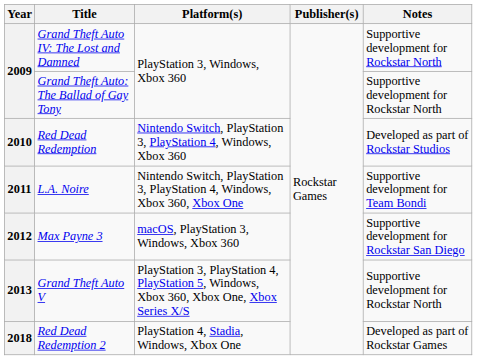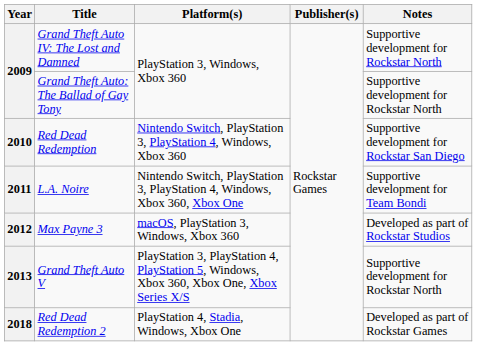 <table class="wikitable sortable plainrowheaders">
 <tr>
 <th scope="col">Year</th>
 <th scope="col">Title</th>
 <th scope="col">Platform(s)</th>
 <th scope="col">Publisher(s)</th>
 <th scope="col" class="unsortable">Notes</th>
 </tr>
 <tr>
 <th scope="row" rowspan="2">2009</th>
 <td><em><a href='#'>Grand Theft Auto IV: The Lost and Damned</a></em></td>
 <td rowspan="2">PlayStation 3, Windows, Xbox 360</td>
 <td rowspan="7">Rockstar Games</td>
 <td>Supportive development for <a href='#'>Rockstar North</a></td>
 </tr>
 <tr>
 <td><em><a href='#'>Grand Theft Auto: The Ballad of Gay Tony</a></em></td>
 <td>Supportive development for Rockstar North</td>
 </tr>
 <tr>
 <th scope="row">2010</th>
 <td><em><a href='#'>Red Dead Redemption</a></em></td>
 <td><a href='#'>Nintendo Switch</a>, PlayStation 3, <a href='#'>PlayStation 4</a>, Windows, Xbox 360</td>
-<td>Developed as part of <a href='#'>Rockstar Studios</a></td>
+<td>Supportive development for <a href='#'>Rockstar San Diego</a></td>
 </tr>
 <tr>
 <th scope="row">2011</th>
 <td><em><a href='#'>L.A. Noire</a></em></td>
 <td>Nintendo Switch, PlayStation 3, PlayStation 4, Windows, Xbox 360, <a href='#'>Xbox One</a></td>
 <td>Supportive development for <a href='#'>Team Bondi</a></td>
 </tr>
 <tr>
 <th scope="row">2012</th>
 <td><em><a href='#'>Max Payne 3</a></em></td>
 <td><a href='#'>macOS</a>, PlayStation 3, Windows, Xbox 360</td>
-<td>Supportive development for <a href='#'>Rockstar San Diego</a></td>
+<td>Developed as part of <a href='#'>Rockstar Studios</a></td>
 </tr>
 <tr>
 <th scope="row">2013</th>
 <td><em><a href='#'>Grand Theft Auto V</a></em></td>
 <td>PlayStation 3, PlayStation 4, <a href='#'>PlayStation 5</a>, Windows, Xbox 360, Xbox One, <a href='#'>Xbox Series X/S</a></td>
 <td>Supportive development for Rockstar North</td>
 </tr>
 <tr>
 <th scope="row">2018</th>
 <td><em><a href='#'>Red Dead Redemption 2</a></em></td>
 <td>PlayStation 4, <a href='#'>Stadia</a>, Windows, Xbox One</td>
 <td>Developed as part of Rockstar Games</td>
 </tr>
 </table>
